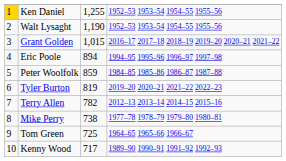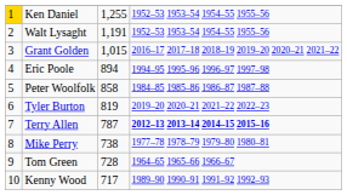 <table class="wikitable">
 <tr>
 </tr>
 <tr>
 <td style="background: gold;">1</td>
 <td>Ken Daniel</td>
 <td>1,255</td>
 <td style="font-size:80%;"><a href='#'>1952–53</a> <a href='#'>1953–54</a> <a href='#'>1954–55</a> <a href='#'>1955–56</a></td>
 </tr>
 <tr>
 <td>2</td>
 <td>Walt Lysaght</td>
-<td>1,190</td>
+<td>1,191</td>
 <td style="font-size:80%;"><a href='#'>1952–53</a> <a href='#'>1953–54</a> <a href='#'>1954–55</a> <a href='#'>1955–56</a></td>
 </tr>
 <tr>
 <td>3</td>
 <td><a href='#'>Grant Golden</a></td>
 <td>1,015</td>
 <td style="font-size:80%;"><a href='#'>2016–17</a> <a href='#'>2017–18</a> <a href='#'>2018–19</a> <a href='#'>2019–20</a> <a href='#'>2020–21</a> <a href='#'>2021–22</a></td>
 </tr>
 <tr>
 <td>4</td>
 <td>Eric Poole</td>
 <td>894</td>
 <td style="font-size:80%;"><a href='#'>1994–95</a> <a href='#'>1995–96</a> <a href='#'>1996–97</a> <a href='#'>1997–98</a></td>
 </tr>
 <tr>
 <td>5</td>
 <td>Peter Woolfolk</td>
-<td>859</td>
+<td>858</td>
 <td style="font-size:80%;"><a href='#'>1984–85</a> <a href='#'>1985–86</a> <a href='#'>1986–87</a> <a href='#'>1987–88</a></td>
 </tr>
 <tr>
 <td>6</td>
 <td><a href='#'>Tyler Burton</a></td>
 <td>819</td>
 <td style="font-size:80%;"><a href='#'>2019–20</a> <a href='#'>2020–21</a> <a href='#'>2021–22</a> <a href='#'>2022–23</a></td>
 </tr>
 <tr>
 <td>7</td>
 <td><a href='#'>Terry Allen</a></td>
-<td>782</td>
-<td style="font-size:80%;"><a href='#'>2012–13</a> <a href='#'>2013–14</a> <a href='#'>2014–15</a> <a href='#'>2015–16</a></td>
+<td>787</td>
+<td style="font-size:80%;"><strong><a href='#'>2012–13</a> <a href='#'>2013–14</a> <a href='#'>2014–15</a> <a href='#'>2015–16</a></strong></td>
 </tr>
 <tr>
 <td>8</td>
 <td><a href='#'>Mike Perry</a></td>
 <td>738</td>
 <td style="font-size:80%;"><a href='#'>1977–78</a> <a href='#'>1978–79</a> <a href='#'>1979–80</a> <a href='#'>1980–81</a></td>
 </tr>
 <tr>
 <td>9</td>
 <td>Tom Green</td>
-<td>725</td>
+<td>728</td>
 <td style="font-size:80%;"><a href='#'>1964–65</a> <a href='#'>1965–66</a> <a href='#'>1966–67</a></td>
 </tr>
 <tr>
 <td>10</td>
 <td>Kenny Wood</td>
 <td>717</td>
 <td style="font-size:80%;"><a href='#'>1989–90</a> <a href='#'>1990–91</a> <a href='#'>1991–92</a> <a href='#'>1992–93</a></td>
 </tr>
 </table>
